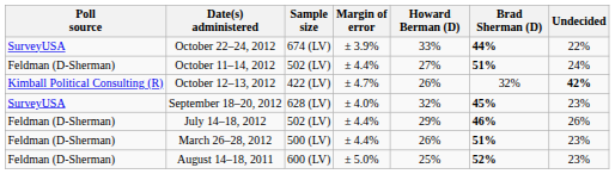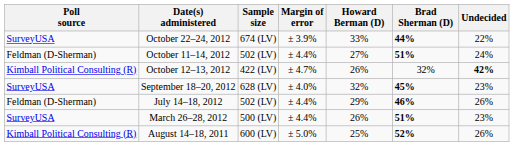 <table class="wikitable">
 <tr>
 <th>Poll<br>source</th>
 <th>Date(s)<br>administered</th>
 <th>Sample<br>size</th>
 <th>Margin of<br>error</th>
 <th style="width:100px;">Howard<br>Berman (D)</th>
 <th style="width:100px;">Brad<br>Sherman (D)</th>
 <th>Undecided</th>
 </tr>
 <tr>
 <td><a href='#'>SurveyUSA</a></td>
 <td align=center>October 22–24, 2012</td>
 <td align=center>674 (LV)</td>
 <td align=center>± 3.9%</td>
 <td align=center>33%</td>
 <td><strong>44%</strong></td>
 <td align=center>22%</td>
 </tr>
 <tr>
 <td>Feldman (D-Sherman)</td>
 <td align=center>October 11–14, 2012</td>
 <td align=center>502 (LV)</td>
 <td align=center>± 4.4%</td>
 <td align=center>27%</td>
 <td><strong>51%</strong></td>
 <td align=center>24%</td>
 </tr>
 <tr>
 <td><a href='#'>Kimball Political Consulting (R)</a></td>
 <td align=center>October 12–13, 2012</td>
 <td align=center>422 (LV)</td>
 <td align=center>± 4.7%</td>
 <td align=center>26%</td>
 <td align=center>32%</td>
 <td align=center ><strong>42%</strong></td>
 </tr>
 <tr>
 <td><a href='#'>SurveyUSA</a></td>
 <td align=center>September 18–20, 2012</td>
 <td align=center>628 (LV)</td>
 <td align=center>± 4.0%</td>
 <td align=center>32%</td>
 <td><strong>45%</strong></td>
 <td align=center>23%</td>
 </tr>
 <tr>
 <td>Feldman (D-Sherman)</td>
 <td align=center>July 14–18, 2012</td>
 <td align=center>502 (LV)</td>
 <td align=center>± 4.4%</td>
 <td align=center>29%</td>
 <td><strong>46%</strong></td>
 <td align=center>26%</td>
 </tr>
 <tr>
-<td>Feldman (D-Sherman)</td>
+<td><a href='#'>SurveyUSA</a></td>
 <td align=center>March 26–28, 2012</td>
 <td align=center>500 (LV)</td>
 <td align=center>± 4.4%</td>
 <td align=center>26%</td>
 <td><strong>51%</strong></td>
 <td align=center>23%</td>
 </tr>
 <tr>
-<td>Feldman (D-Sherman)</td>
+<td><a href='#'>Kimball Political Consulting (R)</a></td>
 <td align=center>August 14–18, 2011</td>
 <td align=center>600 (LV)</td>
 <td align=center>± 5.0%</td>
 <td align=center>25%</td>
 <td><strong>52%</strong></td>
-<td align=center>23%</td>
+<td align=center>26%</td>
 </tr>
 </table>
